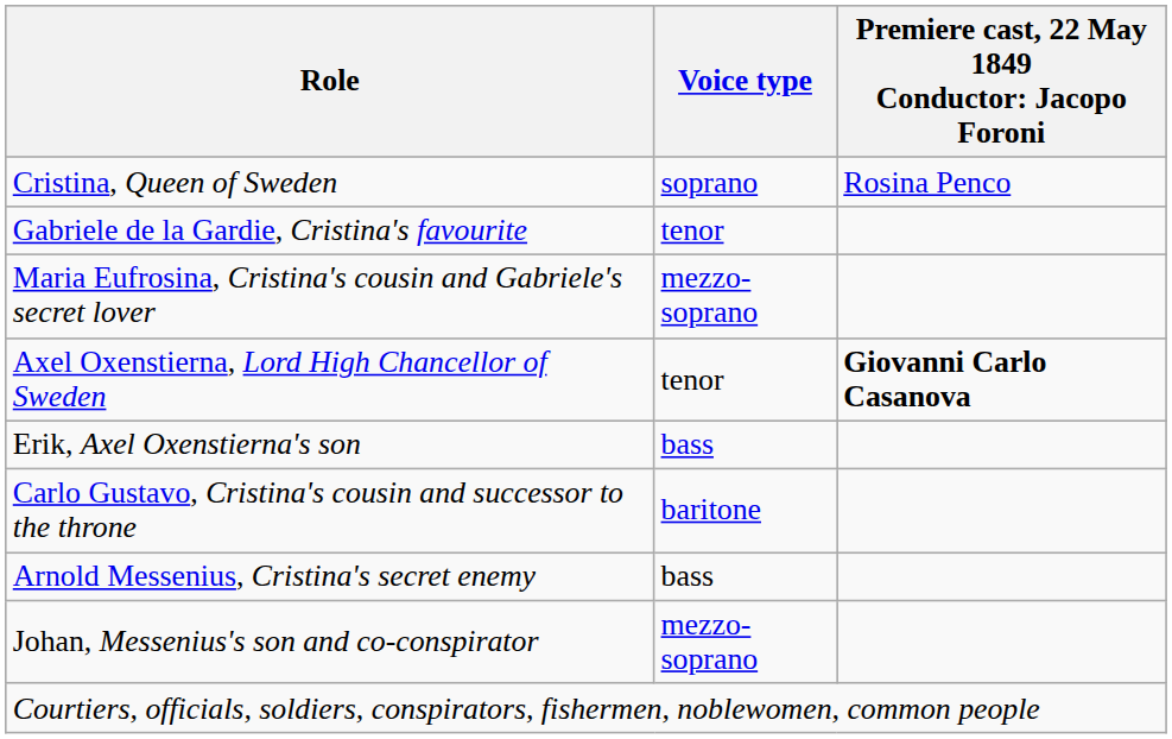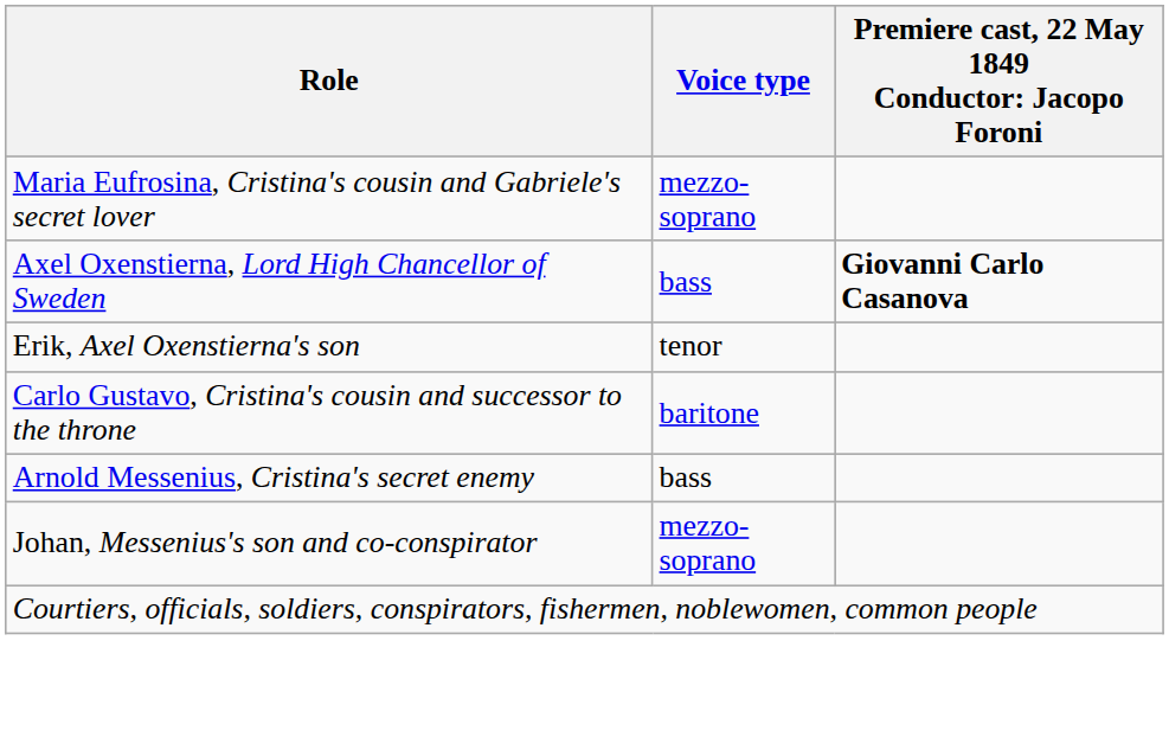 <table class="wikitable">
 <tr>
 <th>Role</th>
 <th><a href='#'>Voice type</a></th>
 <th>Premiere cast, 22 May 1849<br>Conductor: Jacopo Foroni</th>
-</tr>
-<tr>
-<td><a href='#'>Cristina</a>, <em>Queen of Sweden</em></td>
-<td><a href='#'>soprano</a></td>
-<td><a href='#'>Rosina Penco</a></td>
-</tr>
-<tr>
-<td><a href='#'>Gabriele de la Gardie</a>, <em>Cristina's <a href='#'>favourite</a></em></td>
-<td><a href='#'>tenor</a></td>
-<td></td>
 </tr>
 <tr>
 <td><a href='#'>Maria Eufrosina</a>, <em>Cristina's cousin and Gabriele's secret lover</em></td>
 <td><a href='#'>mezzo-soprano</a></td>
 <td></td>
 </tr>
 <tr>
 <td><a href='#'>Axel Oxenstierna</a>, <em><a href='#'>Lord High Chancellor of Sweden</a></em></td>
-<td>tenor</td>
+<td><a href='#'>bass</a></td>
 <td><strong>Giovanni Carlo Casanova</strong></td>
 </tr>
 <tr>
 <td>Erik, <em>Axel Oxenstierna's son</em></td>
-<td><a href='#'>bass</a></td>
+<td>tenor</td>
 <td></td>
 </tr>
 <tr>
 <td><a href='#'>Carlo Gustavo</a>, <em>Cristina's cousin and successor to the throne</em></td>
 <td><a href='#'>baritone</a></td>
 <td></td>
 </tr>
 <tr>
 <td><a href='#'>Arnold Messenius</a>, <em>Cristina's secret enemy</em></td>
 <td>bass</td>
 <td></td>
 </tr>
 <tr>
 <td>Johan, <em>Messenius's son and co-conspirator</em></td>
 <td><a href='#'>mezzo-soprano</a></td>
 <td></td>
 </tr>
 <tr>
 <td colspan="3"><em>Courtiers, officials, soldiers, conspirators, fishermen, noblewomen, common people</em></td>
 </tr>
 </table>
